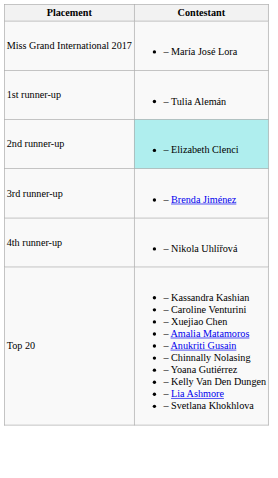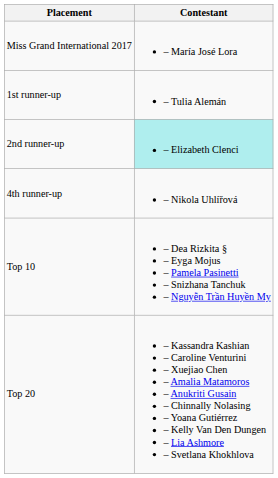 <table class="wikitable sortable" style="font-size: 95%;">
 <tr>
 <th>Placement</th>
 <th>Contestant </th>
 </tr>
 <tr>
 <td>Miss Grand International 2017</td>
 <td><br><ul><li> – María José Lora</li></ul></td>
 </tr>
 <tr>
 <td>1st runner-up</td>
 <td><br><ul><li> – Tulia Alemán</li></ul></td>
 </tr>
 <tr>
 <td>2nd runner-up</td>
 <td style="background: paleturquoise;"><br><ul><li> – Elizabeth Clenci</li></ul></td>
 </tr>
 <tr>
-<td>3rd runner-up</td>
-<td><br><ul><li> – <a href='#'>Brenda Jiménez</a></li></ul></td>
+<td>4th runner-up</td>
+<td><br><ul><li> – Nikola Uhlířová</li></ul></td>
 </tr>
 <tr>
-<td>4th runner-up</td>
-<td><br><ul><li> – Nikola Uhlířová</li></ul></td>
+<td>Top 10</td>
+<td><br><ul><li> – Dea Rizkita §</li><li> – Eyga Mojus</li><li> – <a href='#'>Pamela Pasinetti</a></li><li> – Snizhana Tanchuk</li><li> – <a href='#'>Nguyễn Trần Huyền My</a></li></ul></td>
 </tr>
 <tr>
 <td>Top 20</td>
 <td><br><ul><li> – Kassandra Kashian</li><li> – Caroline Venturini</li><li> – Xuejiao Chen</li><li> – <a href='#'>Amalia Matamoros</a></li><li> – <a href='#'>Anukriti Gusain</a></li><li> – Chinnally Nolasing</li><li> – Yoana Gutiérrez</li><li> – Kelly Van Den Dungen</li><li> – <a href='#'>Lia Ashmore</a></li><li> – Svetlana Khokhlova</li></ul></td>
 </tr>
 </table>
